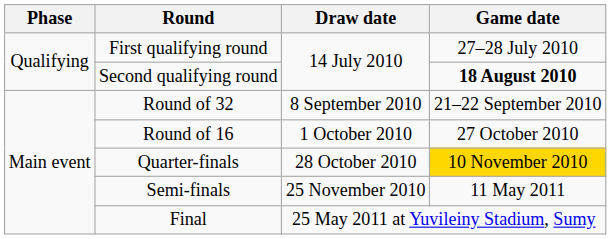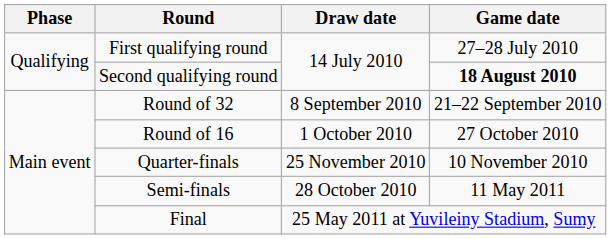 <table class="wikitable" style="text-align:center">
 <tr>
 <th>Phase</th>
 <th>Round</th>
 <th>Draw date</th>
 <th>Game date</th>
 </tr>
 <tr>
 <td rowspan=2>Qualifying</td>
 <td>First qualifying round</td>
 <td rowspan=2>14 July 2010</td>
 <td>27–28 July 2010</td>
 </tr>
 <tr>
 <td>Second qualifying round</td>
 <td><strong>18 August 2010</strong></td>
 </tr>
 <tr>
 <td rowspan=5>Main event</td>
 <td>Round of 32</td>
 <td>8 September 2010</td>
 <td>21–22 September 2010</td>
 </tr>
 <tr>
 <td>Round of 16</td>
 <td>1 October 2010</td>
 <td>27 October 2010</td>
 </tr>
 <tr>
 <td>Quarter-finals</td>
-<td>28 October 2010</td>
-<td style="background: gold;">10 November 2010</td>
+<td>25 November 2010</td>
+<td>10 November 2010</td>
 </tr>
 <tr>
 <td>Semi-finals</td>
-<td>25 November 2010</td>
+<td>28 October 2010</td>
 <td>11 May 2011</td>
 </tr>
 <tr>
 <td>Final</td>
 <td colspan="2">25 May 2011 at <a href='#'>Yuvileiny Stadium</a>, <a href='#'>Sumy</a></td>
 </tr>
 </table>
